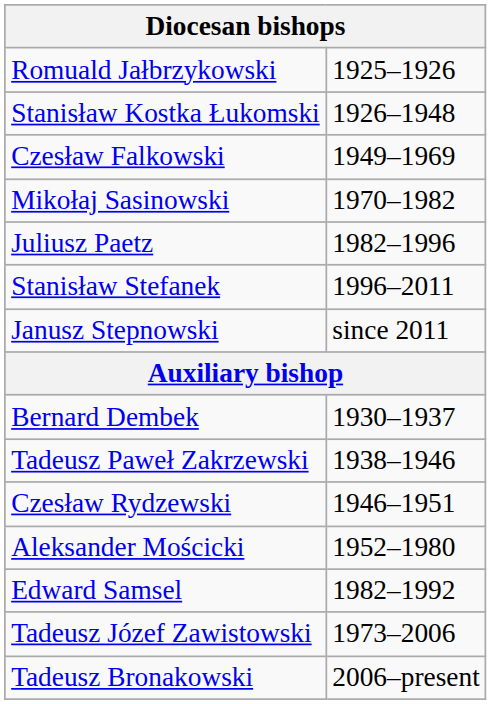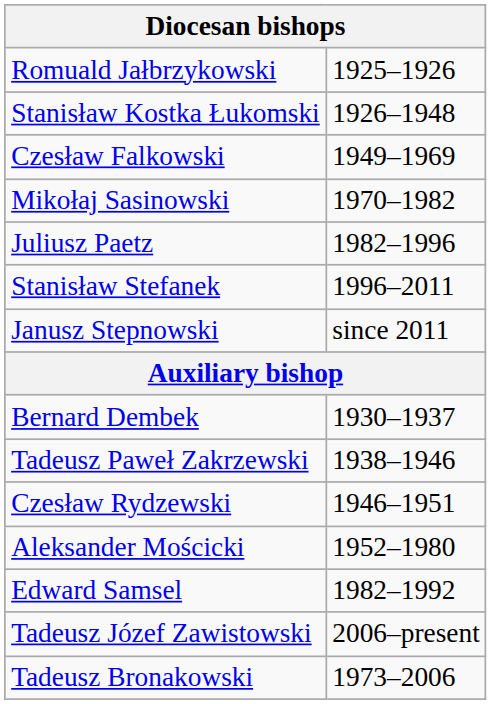 <table class="wikitable">
 <tr>
 <th colspan=3>Diocesan bishops</th>
 </tr>
 <tr>
 <td><a href='#'>Romuald Jałbrzykowski</a></td>
 <td>1925–1926</td>
 </tr>
 <tr>
 <td><a href='#'>Stanisław Kostka Łukomski</a></td>
 <td>1926–1948</td>
 </tr>
 <tr>
 <td><a href='#'>Czesław Falkowski</a></td>
 <td>1949–1969</td>
 </tr>
 <tr>
 <td><a href='#'>Mikołaj Sasinowski</a></td>
 <td>1970–1982</td>
 </tr>
 <tr>
 <td><a href='#'>Juliusz Paetz</a></td>
 <td>1982–1996</td>
 </tr>
 <tr>
 <td><a href='#'>Stanisław Stefanek</a></td>
 <td>1996–2011</td>
 </tr>
 <tr>
 <td><a href='#'>Janusz Stepnowski</a></td>
 <td>since 2011</td>
 </tr>
 <tr>
 <th colspan=3><a href='#'>Auxiliary bishop</a></th>
 </tr>
 <tr>
 <td><a href='#'>Bernard Dembek</a></td>
 <td>1930–1937</td>
 </tr>
 <tr>
 <td><a href='#'>Tadeusz Paweł Zakrzewski</a></td>
 <td>1938–1946</td>
 </tr>
 <tr>
 <td><a href='#'>Czesław Rydzewski</a></td>
 <td>1946–1951</td>
 </tr>
 <tr>
 <td><a href='#'>Aleksander Mościcki</a></td>
 <td>1952–1980</td>
 </tr>
 <tr>
 <td><a href='#'>Edward Samsel</a></td>
 <td>1982–1992</td>
 </tr>
 <tr>
 <td><a href='#'>Tadeusz Józef Zawistowski</a></td>
-<td>1973–2006</td>
+<td>2006–present</td>
 </tr>
 <tr>
 <td><a href='#'>Tadeusz Bronakowski</a></td>
-<td>2006–present</td>
+<td>1973–2006</td>
 </tr>
 </table>
